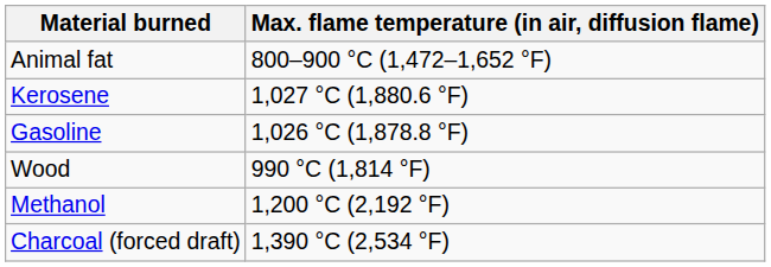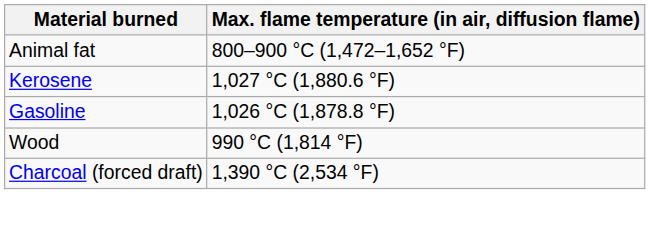 <table class="wikitable">
 <tr>
 <th>Material burned</th>
 <th>Max. flame temperature (in air, diffusion flame)</th>
 </tr>
 <tr>
 <td>Animal fat</td>
 <td>800–900 °C (1,472–1,652 °F)</td>
 </tr>
 <tr>
 <td><a href='#'>Kerosene</a></td>
 <td>1,027 °C (1,880.6 °F)</td>
 </tr>
 <tr>
 <td><a href='#'>Gasoline</a></td>
 <td>1,026 °C (1,878.8 °F)</td>
 </tr>
 <tr>
 <td>Wood</td>
 <td>990 °C (1,814 °F)</td>
 </tr>
 <tr>
-<td><a href='#'>Methanol</a></td>
-<td>1,200 °C (2,192 °F)</td>
-</tr>
-<tr>
 <td><a href='#'>Charcoal</a> (forced draft)</td>
 <td>1,390 °C (2,534 °F)</td>
 </tr>
 </table>
